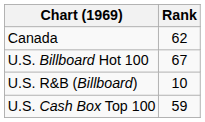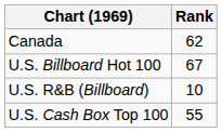 <table class="wikitable sortable">
 <tr>
 <th align="left">Chart (1969)</th>
 <th style="text-align:center;">Rank</th>
 </tr>
 <tr>
 <td>Canada</td>
 <td style="text-align:center;">62</td>
 </tr>
 <tr>
 <td>U.S. <em>Billboard</em> Hot 100</td>
 <td style="text-align:center;">67</td>
 </tr>
 <tr>
 <td>U.S. R&B (<em>Billboard</em>)</td>
 <td style="text-align:center;">10</td>
 </tr>
 <tr>
 <td>U.S. <em>Cash Box</em> Top 100</td>
-<td style="text-align:center;">59</td>
+<td style="text-align:center;">55</td>
 </tr>
 </table>
